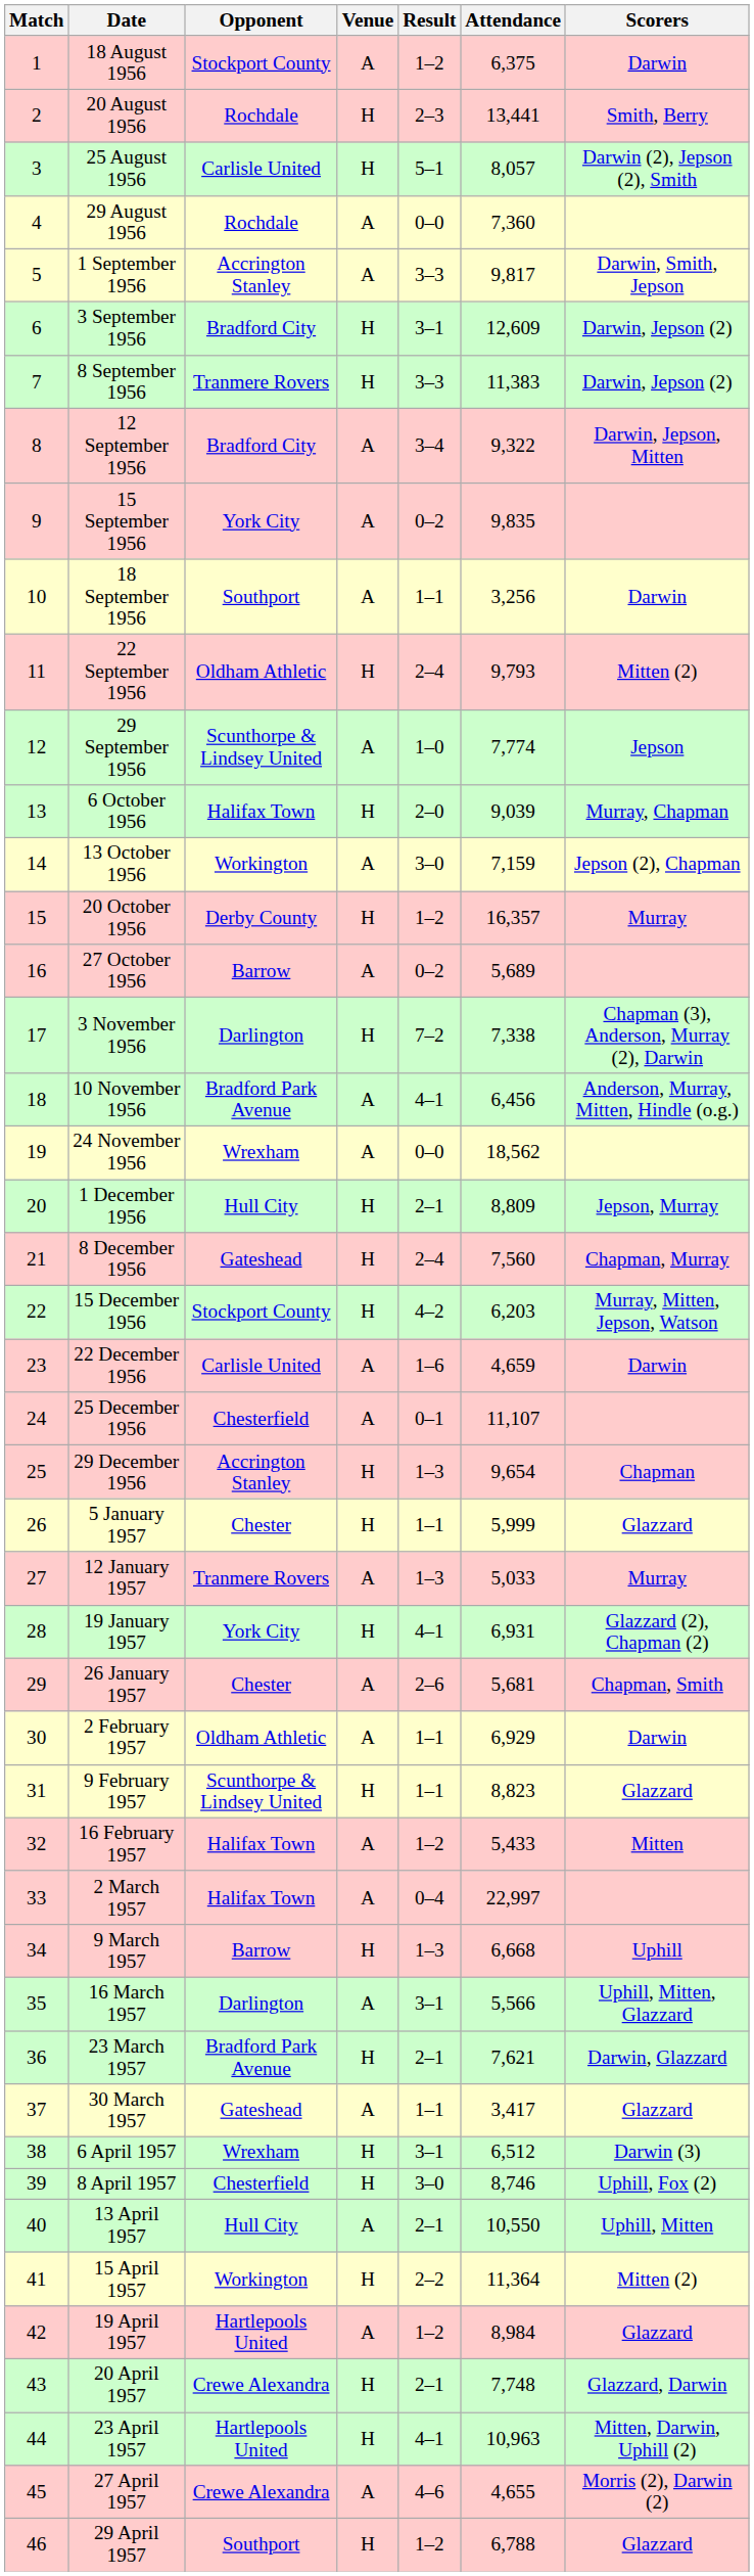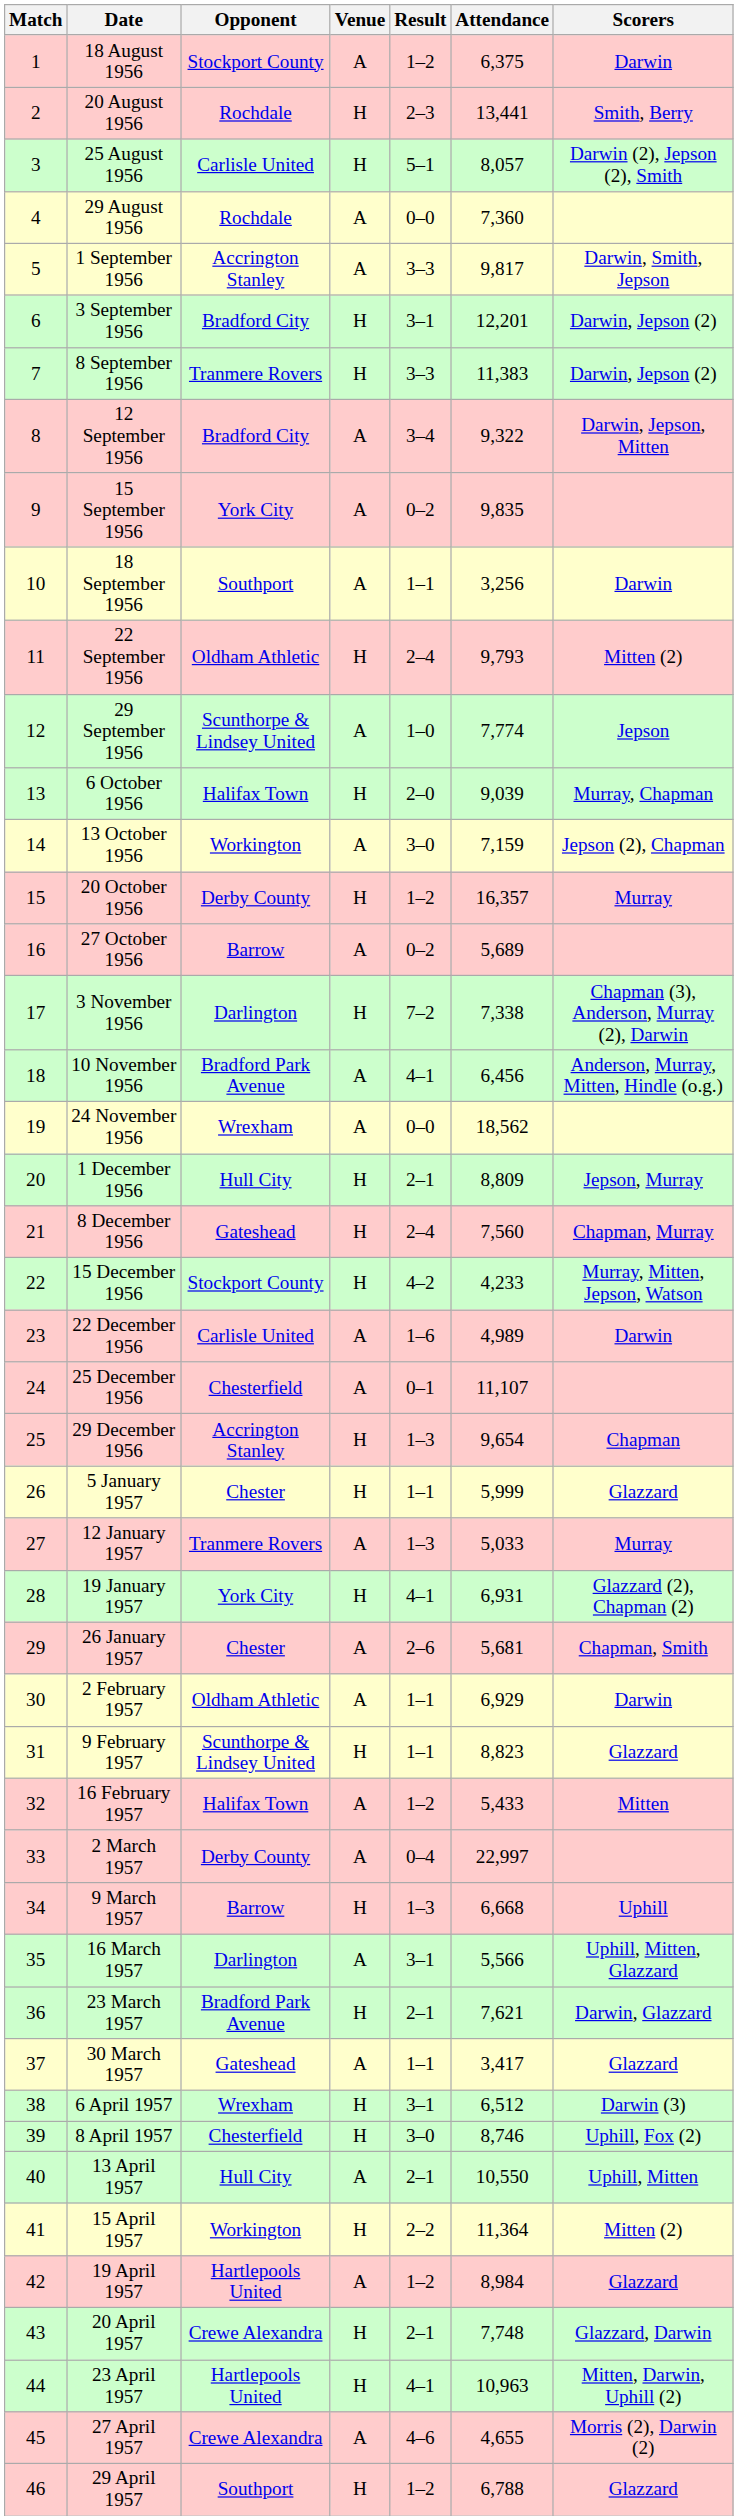 <table class="wikitable" style="font-size:100%; text-align:center">
 <tr>
 <th>Match</th>
 <th>Date</th>
 <th>Opponent</th>
 <th>Venue</th>
 <th>Result</th>
 <th>Attendance</th>
 <th>Scorers</th>
 </tr>
 <tr style="background: #FFCCCC;">
 <td>1</td>
 <td>18 August 1956</td>
 <td><a href='#'>Stockport County</a></td>
 <td>A</td>
 <td>1–2</td>
 <td>6,375</td>
 <td><a href='#'>Darwin</a></td>
 </tr>
 <tr style="background: #FFCCCC;">
 <td>2</td>
 <td>20 August 1956</td>
 <td><a href='#'>Rochdale</a></td>
 <td>H</td>
 <td>2–3</td>
 <td>13,441</td>
 <td><a href='#'>Smith</a>, <a href='#'>Berry</a></td>
 </tr>
 <tr style="background: #CCFFCC;">
 <td>3</td>
 <td>25 August 1956</td>
 <td><a href='#'>Carlisle United</a></td>
 <td>H</td>
 <td>5–1</td>
 <td>8,057</td>
 <td><a href='#'>Darwin</a> (2), <a href='#'>Jepson</a> (2), <a href='#'>Smith</a></td>
 </tr>
 <tr style="background: #FFFFCC;">
 <td>4</td>
 <td>29 August 1956</td>
 <td><a href='#'>Rochdale</a></td>
 <td>A</td>
 <td>0–0</td>
 <td>7,360</td>
 <td></td>
 </tr>
 <tr style="background: #FFFFCC;">
 <td>5</td>
 <td>1 September 1956</td>
 <td><a href='#'>Accrington Stanley</a></td>
 <td>A</td>
 <td>3–3</td>
 <td>9,817</td>
 <td><a href='#'>Darwin</a>, <a href='#'>Smith</a>, <a href='#'>Jepson</a></td>
 </tr>
 <tr style="background: #CCFFCC;">
 <td>6</td>
 <td>3 September 1956</td>
 <td><a href='#'>Bradford City</a></td>
 <td>H</td>
 <td>3–1</td>
-<td>12,609</td>
+<td>12,201</td>
 <td><a href='#'>Darwin</a>, <a href='#'>Jepson</a> (2)</td>
 </tr>
 <tr style="background: #CCFFCC;">
 <td>7</td>
 <td>8 September 1956</td>
 <td><a href='#'>Tranmere Rovers</a></td>
 <td>H</td>
 <td>3–3</td>
 <td>11,383</td>
 <td><a href='#'>Darwin</a>, <a href='#'>Jepson</a> (2)</td>
 </tr>
 <tr style="background: #FFCCCC;">
 <td>8</td>
 <td>12 September 1956</td>
 <td><a href='#'>Bradford City</a></td>
 <td>A</td>
 <td>3–4</td>
 <td>9,322</td>
 <td><a href='#'>Darwin</a>, <a href='#'>Jepson</a>, <a href='#'>Mitten</a></td>
 </tr>
 <tr style="background: #FFCCCC;">
 <td>9</td>
 <td>15 September 1956</td>
 <td><a href='#'>York City</a></td>
 <td>A</td>
 <td>0–2</td>
 <td>9,835</td>
 <td></td>
 </tr>
 <tr style="background: #FFFFCC;">
 <td>10</td>
 <td>18 September 1956</td>
 <td><a href='#'>Southport</a></td>
 <td>A</td>
 <td>1–1</td>
 <td>3,256</td>
 <td><a href='#'>Darwin</a></td>
 </tr>
 <tr style="background: #FFCCCC;">
 <td>11</td>
 <td>22 September 1956</td>
 <td><a href='#'>Oldham Athletic</a></td>
 <td>H</td>
 <td>2–4</td>
 <td>9,793</td>
 <td><a href='#'>Mitten</a> (2)</td>
 </tr>
 <tr style="background: #CCFFCC;">
 <td>12</td>
 <td>29 September 1956</td>
 <td><a href='#'>Scunthorpe & Lindsey United</a></td>
 <td>A</td>
 <td>1–0</td>
 <td>7,774</td>
 <td><a href='#'>Jepson</a></td>
 </tr>
 <tr style="background: #CCFFCC;">
 <td>13</td>
 <td>6 October 1956</td>
 <td><a href='#'>Halifax Town</a></td>
 <td>H</td>
 <td>2–0</td>
 <td>9,039</td>
 <td><a href='#'>Murray</a>, <a href='#'>Chapman</a></td>
 </tr>
 <tr style="background: #FFFFCC;">
 <td>14</td>
 <td>13 October 1956</td>
 <td><a href='#'>Workington</a></td>
 <td>A</td>
 <td>3–0</td>
 <td>7,159</td>
 <td><a href='#'>Jepson</a> (2), <a href='#'>Chapman</a></td>
 </tr>
 <tr style="background: #FFCCCC;">
 <td>15</td>
 <td>20 October 1956</td>
 <td><a href='#'>Derby County</a></td>
 <td>H</td>
 <td>1–2</td>
 <td>16,357</td>
 <td><a href='#'>Murray</a></td>
 </tr>
 <tr style="background: #FFCCCC;">
 <td>16</td>
 <td>27 October 1956</td>
 <td><a href='#'>Barrow</a></td>
 <td>A</td>
 <td>0–2</td>
 <td>5,689</td>
 <td></td>
 </tr>
 <tr style="background: #CCFFCC;">
 <td>17</td>
 <td>3 November 1956</td>
 <td><a href='#'>Darlington</a></td>
 <td>H</td>
 <td>7–2</td>
 <td>7,338</td>
 <td><a href='#'>Chapman</a> (3), <a href='#'>Anderson</a>, <a href='#'>Murray</a> (2), <a href='#'>Darwin</a></td>
 </tr>
 <tr style="background: #CCFFCC;">
 <td>18</td>
 <td>10 November 1956</td>
 <td><a href='#'>Bradford Park Avenue</a></td>
 <td>A</td>
 <td>4–1</td>
 <td>6,456</td>
 <td><a href='#'>Anderson</a>, <a href='#'>Murray</a>, <a href='#'>Mitten</a>, <a href='#'>Hindle</a> (o.g.)</td>
 </tr>
 <tr style="background: #FFFFCC;">
 <td>19</td>
 <td>24 November 1956</td>
 <td><a href='#'>Wrexham</a></td>
 <td>A</td>
 <td>0–0</td>
 <td>18,562</td>
 <td></td>
 </tr>
 <tr style="background: #CCFFCC;">
 <td>20</td>
 <td>1 December 1956</td>
 <td><a href='#'>Hull City</a></td>
 <td>H</td>
 <td>2–1</td>
 <td>8,809</td>
 <td><a href='#'>Jepson</a>, <a href='#'>Murray</a></td>
 </tr>
 <tr style="background: #FFCCCC;">
 <td>21</td>
 <td>8 December 1956</td>
 <td><a href='#'>Gateshead</a></td>
 <td>H</td>
 <td>2–4</td>
 <td>7,560</td>
 <td><a href='#'>Chapman</a>, <a href='#'>Murray</a></td>
 </tr>
 <tr style="background: #CCFFCC;">
 <td>22</td>
 <td>15 December 1956</td>
 <td><a href='#'>Stockport County</a></td>
 <td>H</td>
 <td>4–2</td>
-<td>6,203</td>
+<td>4,233</td>
 <td><a href='#'>Murray</a>, <a href='#'>Mitten</a>, <a href='#'>Jepson</a>, <a href='#'>Watson</a></td>
 </tr>
 <tr style="background: #FFCCCC;">
 <td>23</td>
 <td>22 December 1956</td>
 <td><a href='#'>Carlisle United</a></td>
 <td>A</td>
 <td>1–6</td>
-<td>4,659</td>
+<td>4,989</td>
 <td><a href='#'>Darwin</a></td>
 </tr>
 <tr style="background: #FFCCCC;">
 <td>24</td>
 <td>25 December 1956</td>
 <td><a href='#'>Chesterfield</a></td>
 <td>A</td>
 <td>0–1</td>
 <td>11,107</td>
 <td></td>
 </tr>
 <tr style="background: #FFCCCC;">
 <td>25</td>
 <td>29 December 1956</td>
 <td><a href='#'>Accrington Stanley</a></td>
 <td>H</td>
 <td>1–3</td>
 <td>9,654</td>
 <td><a href='#'>Chapman</a></td>
 </tr>
 <tr style="background: #FFFFCC;">
 <td>26</td>
 <td>5 January 1957</td>
 <td><a href='#'>Chester</a></td>
 <td>H</td>
 <td>1–1</td>
 <td>5,999</td>
 <td><a href='#'>Glazzard</a></td>
 </tr>
 <tr style="background: #FFCCCC;">
 <td>27</td>
 <td>12 January 1957</td>
 <td><a href='#'>Tranmere Rovers</a></td>
 <td>A</td>
 <td>1–3</td>
 <td>5,033</td>
 <td><a href='#'>Murray</a></td>
 </tr>
 <tr style="background: #CCFFCC;">
 <td>28</td>
 <td>19 January 1957</td>
 <td><a href='#'>York City</a></td>
 <td>H</td>
 <td>4–1</td>
 <td>6,931</td>
 <td><a href='#'>Glazzard</a> (2), <a href='#'>Chapman</a> (2)</td>
 </tr>
 <tr style="background: #FFCCCC;">
 <td>29</td>
 <td>26 January 1957</td>
 <td><a href='#'>Chester</a></td>
 <td>A</td>
 <td>2–6</td>
 <td>5,681</td>
 <td><a href='#'>Chapman</a>, <a href='#'>Smith</a></td>
 </tr>
 <tr style="background: #FFFFCC;">
 <td>30</td>
 <td>2 February 1957</td>
 <td><a href='#'>Oldham Athletic</a></td>
 <td>A</td>
 <td>1–1</td>
 <td>6,929</td>
 <td><a href='#'>Darwin</a></td>
 </tr>
 <tr style="background: #FFFFCC;">
 <td>31</td>
 <td>9 February 1957</td>
 <td><a href='#'>Scunthorpe & Lindsey United</a></td>
 <td>H</td>
 <td>1–1</td>
 <td>8,823</td>
 <td><a href='#'>Glazzard</a></td>
 </tr>
 <tr style="background: #FFCCCC;">
 <td>32</td>
 <td>16 February 1957</td>
 <td><a href='#'>Halifax Town</a></td>
 <td>A</td>
 <td>1–2</td>
 <td>5,433</td>
 <td><a href='#'>Mitten</a></td>
 </tr>
 <tr style="background: #FFCCCC;">
 <td>33</td>
 <td>2 March 1957</td>
-<td><a href='#'>Halifax Town</a></td>
+<td><a href='#'>Derby County</a></td>
 <td>A</td>
 <td>0–4</td>
 <td>22,997</td>
 <td></td>
 </tr>
 <tr style="background: #FFCCCC;">
 <td>34</td>
 <td>9 March 1957</td>
 <td><a href='#'>Barrow</a></td>
 <td>H</td>
 <td>1–3</td>
 <td>6,668</td>
 <td><a href='#'>Uphill</a></td>
 </tr>
 <tr style="background: #CCFFCC;">
 <td>35</td>
 <td>16 March 1957</td>
 <td><a href='#'>Darlington</a></td>
 <td>A</td>
 <td>3–1</td>
 <td>5,566</td>
 <td><a href='#'>Uphill</a>, <a href='#'>Mitten</a>, <a href='#'>Glazzard</a></td>
 </tr>
 <tr style="background: #CCFFCC;">
 <td>36</td>
 <td>23 March 1957</td>
 <td><a href='#'>Bradford Park Avenue</a></td>
 <td>H</td>
 <td>2–1</td>
 <td>7,621</td>
 <td><a href='#'>Darwin</a>, <a href='#'>Glazzard</a></td>
 </tr>
 <tr style="background: #FFFFCC;">
 <td>37</td>
 <td>30 March 1957</td>
 <td><a href='#'>Gateshead</a></td>
 <td>A</td>
 <td>1–1</td>
 <td>3,417</td>
 <td><a href='#'>Glazzard</a></td>
 </tr>
 <tr style="background: #CCFFCC;">
 <td>38</td>
 <td>6 April 1957</td>
 <td><a href='#'>Wrexham</a></td>
 <td>H</td>
 <td>3–1</td>
 <td>6,512</td>
 <td><a href='#'>Darwin</a> (3)</td>
 </tr>
 <tr style="background: #CCFFCC;">
 <td>39</td>
 <td>8 April 1957</td>
 <td><a href='#'>Chesterfield</a></td>
 <td>H</td>
 <td>3–0</td>
 <td>8,746</td>
 <td><a href='#'>Uphill</a>, <a href='#'>Fox</a> (2)</td>
 </tr>
 <tr style="background: #CCFFCC;">
 <td>40</td>
 <td>13 April 1957</td>
 <td><a href='#'>Hull City</a></td>
 <td>A</td>
 <td>2–1</td>
 <td>10,550</td>
 <td><a href='#'>Uphill</a>, <a href='#'>Mitten</a></td>
 </tr>
 <tr style="background: #FFFFCC;">
 <td>41</td>
 <td>15 April 1957</td>
 <td><a href='#'>Workington</a></td>
 <td>H</td>
 <td>2–2</td>
 <td>11,364</td>
 <td><a href='#'>Mitten</a> (2)</td>
 </tr>
 <tr style="background: #FFCCCC;">
 <td>42</td>
 <td>19 April 1957</td>
 <td><a href='#'>Hartlepools United</a></td>
 <td>A</td>
 <td>1–2</td>
 <td>8,984</td>
 <td><a href='#'>Glazzard</a></td>
 </tr>
 <tr style="background: #CCFFCC;">
 <td>43</td>
 <td>20 April 1957</td>
 <td><a href='#'>Crewe Alexandra</a></td>
 <td>H</td>
 <td>2–1</td>
 <td>7,748</td>
 <td><a href='#'>Glazzard</a>, <a href='#'>Darwin</a></td>
 </tr>
 <tr style="background: #CCFFCC;">
 <td>44</td>
 <td>23 April 1957</td>
 <td><a href='#'>Hartlepools United</a></td>
 <td>H</td>
 <td>4–1</td>
 <td>10,963</td>
 <td><a href='#'>Mitten</a>, <a href='#'>Darwin</a>, <a href='#'>Uphill</a> (2)</td>
 </tr>
 <tr style="background: #FFCCCC;">
 <td>45</td>
 <td>27 April 1957</td>
 <td><a href='#'>Crewe Alexandra</a></td>
 <td>A</td>
 <td>4–6</td>
 <td>4,655</td>
 <td><a href='#'>Morris</a> (2), <a href='#'>Darwin</a> (2)</td>
 </tr>
 <tr style="background: #FFCCCC;">
 <td>46</td>
 <td>29 April 1957</td>
 <td><a href='#'>Southport</a></td>
 <td>H</td>
 <td>1–2</td>
 <td>6,788</td>
 <td><a href='#'>Glazzard</a></td>
 </tr>
 </table>
